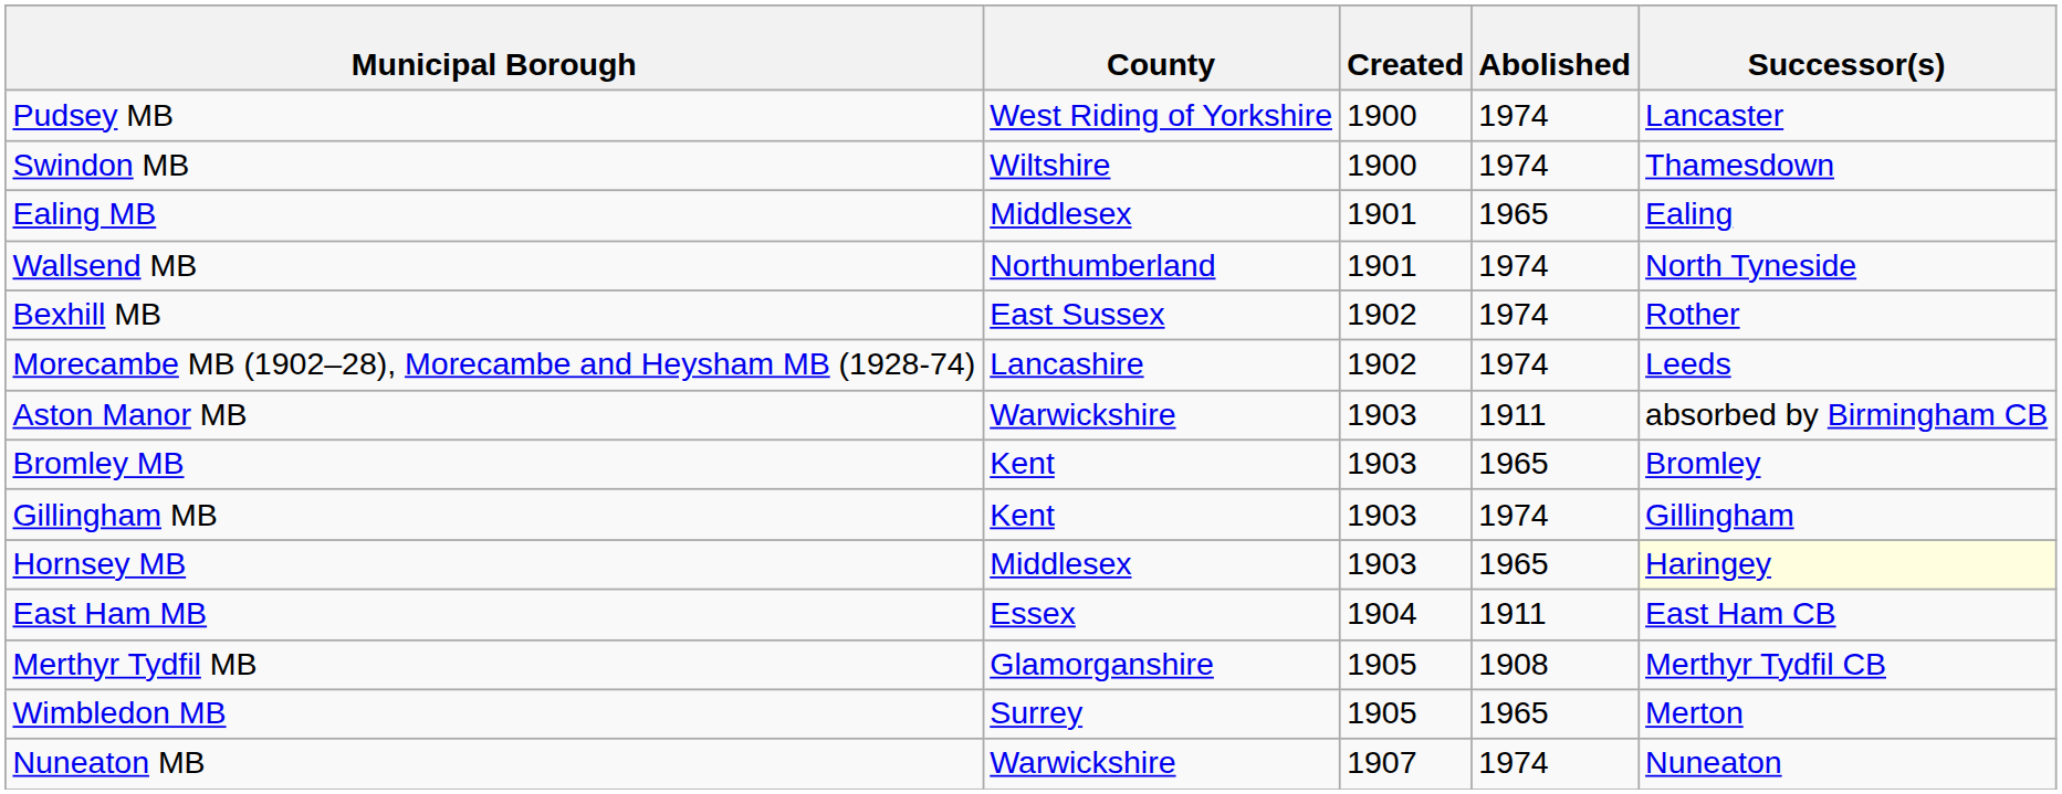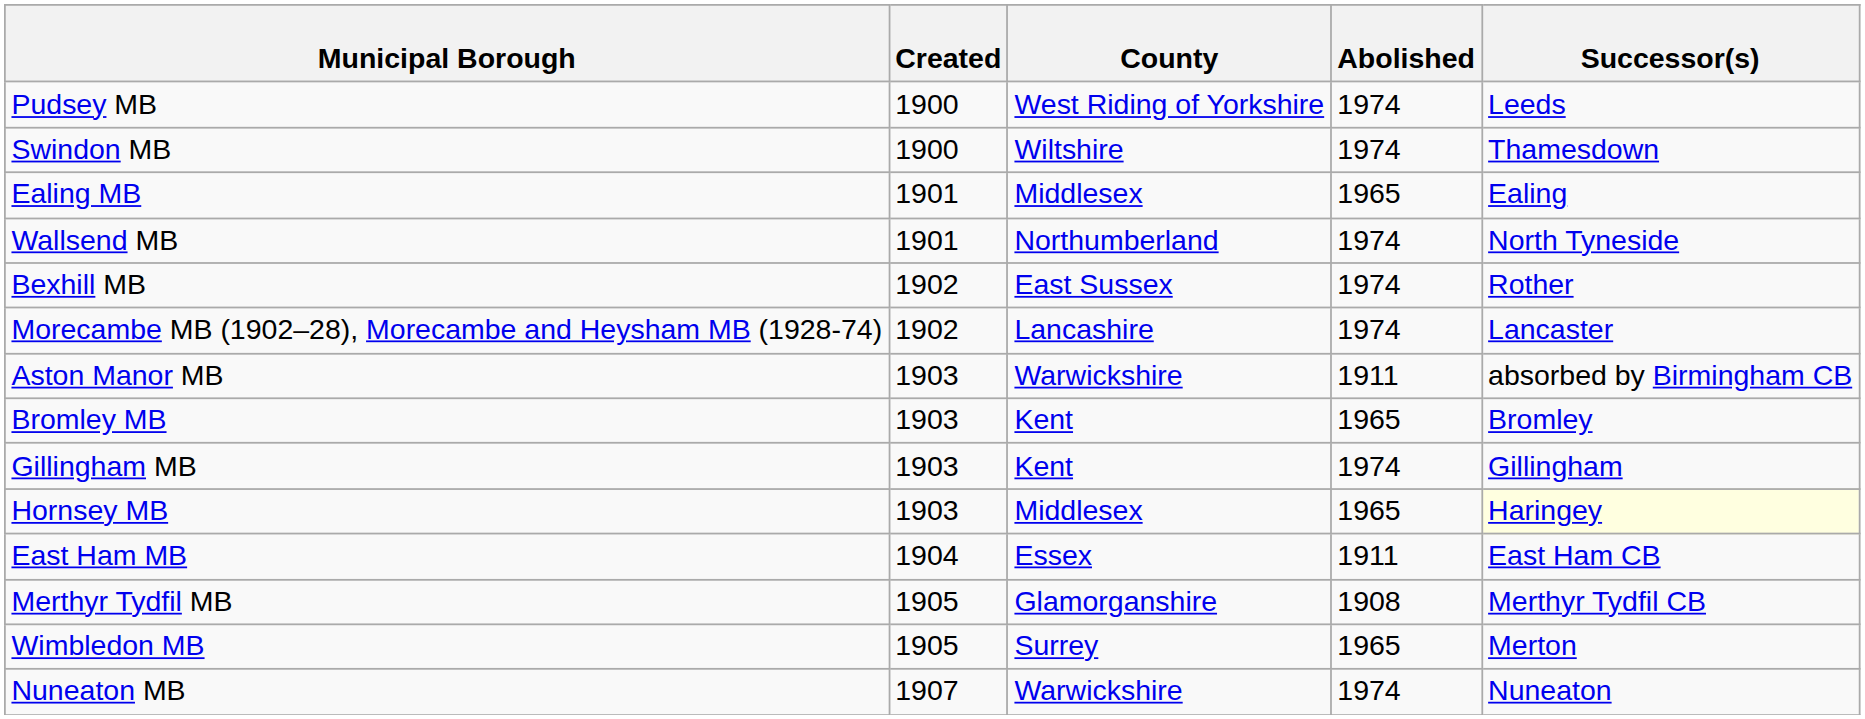 <table class="wikitable sortable">
 <tr>
 <th><br>Municipal Borough</th>
+<th><br>Created</th>
 <th><br>County</th>
-<th><br>Created</th>
 <th><br>Abolished</th>
 <th><br>Successor(s)</th>
 </tr>
 <tr>
 <td><a href='#'>Pudsey</a> MB</td>
+<td>1900</td>
 <td><a href='#'>West Riding of Yorkshire</a></td>
-<td>1900</td>
 <td>1974</td>
-<td><a href='#'>Lancaster</a></td>
+<td><a href='#'>Leeds</a></td>
 </tr>
 <tr>
 <td><a href='#'>Swindon</a> MB</td>
+<td>1900</td>
 <td><a href='#'>Wiltshire</a></td>
-<td>1900</td>
 <td>1974</td>
 <td><a href='#'>Thamesdown</a></td>
 </tr>
 <tr>
 <td><a href='#'>Ealing MB</a></td>
+<td>1901</td>
 <td><a href='#'>Middlesex</a></td>
-<td>1901</td>
 <td>1965</td>
 <td><a href='#'>Ealing</a></td>
 </tr>
 <tr>
 <td><a href='#'>Wallsend</a> MB</td>
+<td>1901</td>
 <td><a href='#'>Northumberland</a></td>
-<td>1901</td>
 <td>1974</td>
 <td><a href='#'>North Tyneside</a></td>
 </tr>
 <tr>
 <td><a href='#'>Bexhill</a> MB</td>
+<td>1902</td>
 <td><a href='#'>East Sussex</a></td>
-<td>1902</td>
 <td>1974</td>
 <td><a href='#'>Rother</a></td>
 </tr>
 <tr>
 <td><a href='#'>Morecambe</a> MB (1902–28), <a href='#'>Morecambe and Heysham MB</a> (1928-74)</td>
+<td>1902</td>
 <td><a href='#'>Lancashire</a></td>
-<td>1902</td>
 <td>1974</td>
-<td><a href='#'>Leeds</a></td>
+<td><a href='#'>Lancaster</a></td>
 </tr>
 <tr>
 <td><a href='#'>Aston Manor</a> MB</td>
+<td>1903</td>
 <td><a href='#'>Warwickshire</a></td>
-<td>1903</td>
 <td>1911</td>
 <td>absorbed by <a href='#'>Birmingham CB</a></td>
 </tr>
 <tr>
 <td><a href='#'>Bromley MB</a></td>
+<td>1903</td>
 <td><a href='#'>Kent</a></td>
-<td>1903</td>
 <td>1965</td>
 <td><a href='#'>Bromley</a></td>
 </tr>
 <tr>
 <td><a href='#'>Gillingham</a> MB</td>
+<td>1903</td>
 <td><a href='#'>Kent</a></td>
-<td>1903</td>
 <td>1974</td>
 <td><a href='#'>Gillingham</a></td>
 </tr>
 <tr>
 <td><a href='#'>Hornsey MB</a></td>
+<td>1903</td>
 <td><a href='#'>Middlesex</a></td>
-<td>1903</td>
 <td>1965</td>
 <td style="background: lightyellow;"><a href='#'>Haringey</a></td>
 </tr>
 <tr>
 <td><a href='#'>East Ham MB</a></td>
+<td>1904</td>
 <td><a href='#'>Essex</a></td>
-<td>1904</td>
 <td>1911</td>
 <td><a href='#'>East Ham CB</a></td>
 </tr>
 <tr>
 <td><a href='#'>Merthyr Tydfil</a> MB</td>
+<td>1905</td>
 <td><a href='#'>Glamorganshire</a></td>
-<td>1905</td>
 <td>1908</td>
 <td><a href='#'>Merthyr Tydfil CB</a></td>
 </tr>
 <tr>
 <td><a href='#'>Wimbledon MB</a></td>
+<td>1905</td>
 <td><a href='#'>Surrey</a></td>
-<td>1905</td>
 <td>1965</td>
 <td><a href='#'>Merton</a></td>
 </tr>
 <tr>
 <td><a href='#'>Nuneaton</a> MB</td>
+<td>1907</td>
 <td><a href='#'>Warwickshire</a></td>
-<td>1907</td>
 <td>1974</td>
 <td><a href='#'>Nuneaton</a></td>
 </tr>
 </table>
